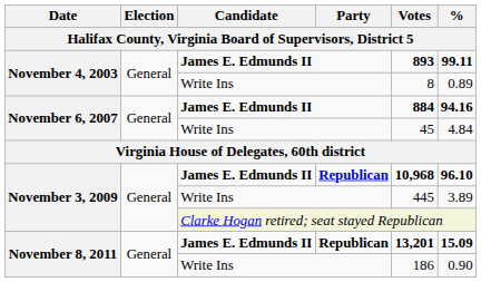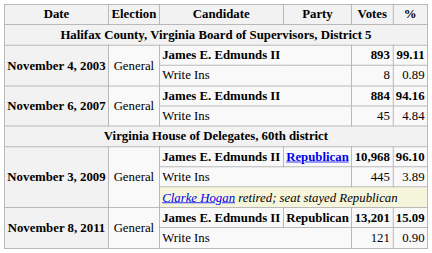 <table class="wikitable">
 <tr>
 <th>Date</th>
 <th>Election</th>
 <th>Candidate</th>
 <th>Party</th>
 <th>Votes</th>
 <th>%</th>
 </tr>
 <tr>
 <th colspan="6">Halifax County, Virginia Board of Supervisors, District 5</th>
 </tr>
 <tr>
 <th rowspan="2">November 4, 2003</th>
 <td rowspan="2" align="center">General</td>
 <td colspan="2"><strong>James E. Edmunds II</strong></td>
 <td align="right"><strong>893</strong></td>
 <td align="right"><strong>99.11</strong></td>
 </tr>
 <tr>
 <td colspan="2">Write Ins</td>
 <td align="right">8</td>
 <td align="right">0.89</td>
 </tr>
 <tr>
 <th rowspan="2">November 6, 2007</th>
 <td rowspan="2" align="center">General</td>
 <td colspan="2"><strong>James E. Edmunds II</strong></td>
 <td align="right"><strong>884</strong></td>
 <td align="right"><strong>94.16</strong></td>
 </tr>
 <tr>
 <td colspan="2">Write Ins</td>
 <td align="right">45</td>
 <td align="right">4.84</td>
 </tr>
 <tr>
 <th colspan="6">Virginia House of Delegates, 60th district</th>
 </tr>
 <tr>
 <th rowspan="3">November 3, 2009</th>
 <td rowspan="3" align="center">General</td>
 <td><strong>James E. Edmunds II</strong></td>
 <td><strong><a href='#'>Republican</a></strong></td>
 <td align="right"><strong>10,968</strong></td>
 <td align="right"><strong>96.10</strong></td>
 </tr>
 <tr>
 <td colspan="2">Write Ins</td>
 <td align="right">445</td>
 <td align="right">3.89</td>
 </tr>
 <tr>
 <td colspan="4" style="background:Beige"><em><a href='#'>Clarke Hogan</a> retired; seat stayed Republican</em></td>
 </tr>
 <tr>
 <th rowspan="2">November 8, 2011</th>
 <td rowspan="2" align="center">General</td>
 <td><strong>James E. Edmunds II</strong></td>
 <td><strong>Republican</strong></td>
 <td align="right"><strong>13,201</strong></td>
 <td align="right"><strong>15.09</strong></td>
 </tr>
 <tr>
 <td colspan="2">Write Ins</td>
-<td align="right">186</td>
+<td align="right">121</td>
 <td align="right">0.90</td>
 </tr>
 </table>
